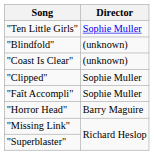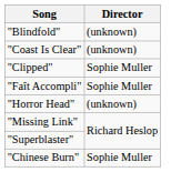 <table class="wikitable">
 <tr>
 <th>Song</th>
 <th>Director</th>
-</tr>
-<tr>
-<td>"Ten Little Girls"</td>
-<td><a href='#'>Sophie Muller</a></td>
 </tr>
 <tr>
 <td>"Blindfold"</td>
 <td>(unknown)</td>
 </tr>
 <tr>
 <td>"Coast Is Clear"</td>
 <td>(unknown)</td>
 </tr>
 <tr>
 <td>"Clipped"</td>
 <td>Sophie Muller</td>
 </tr>
 <tr>
 <td>"Faît Accompli"</td>
 <td>Sophie Muller</td>
 </tr>
 <tr>
 <td>"Horror Head"</td>
-<td>Barry Maguire</td>
+<td>(unknown)</td>
 </tr>
 <tr>
 <td>"Missing Link"</td>
 <td rowspan="2">Richard Heslop</td>
 </tr>
 <tr>
 <td>"Superblaster"</td>
 </tr>
+<tr>
+<td>"Chinese Burn"</td>
+<td>Sophie Muller</td>
+</tr>
 </table>
